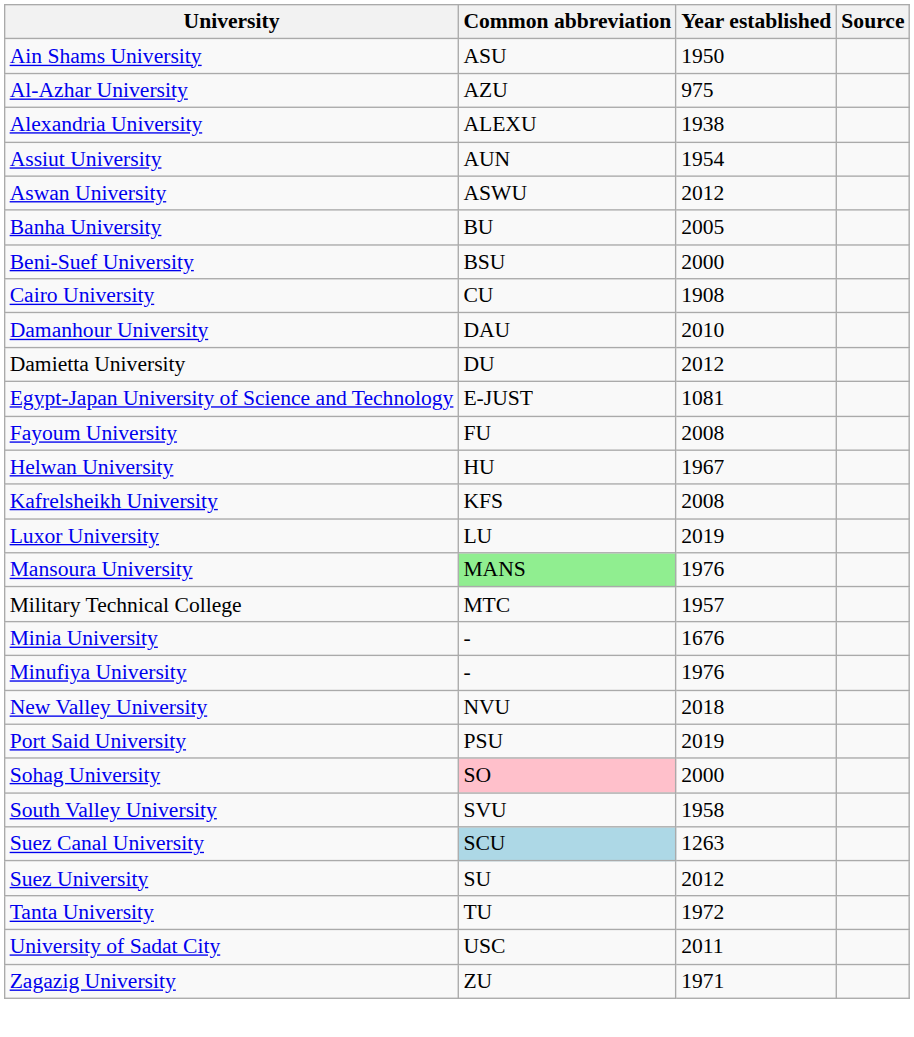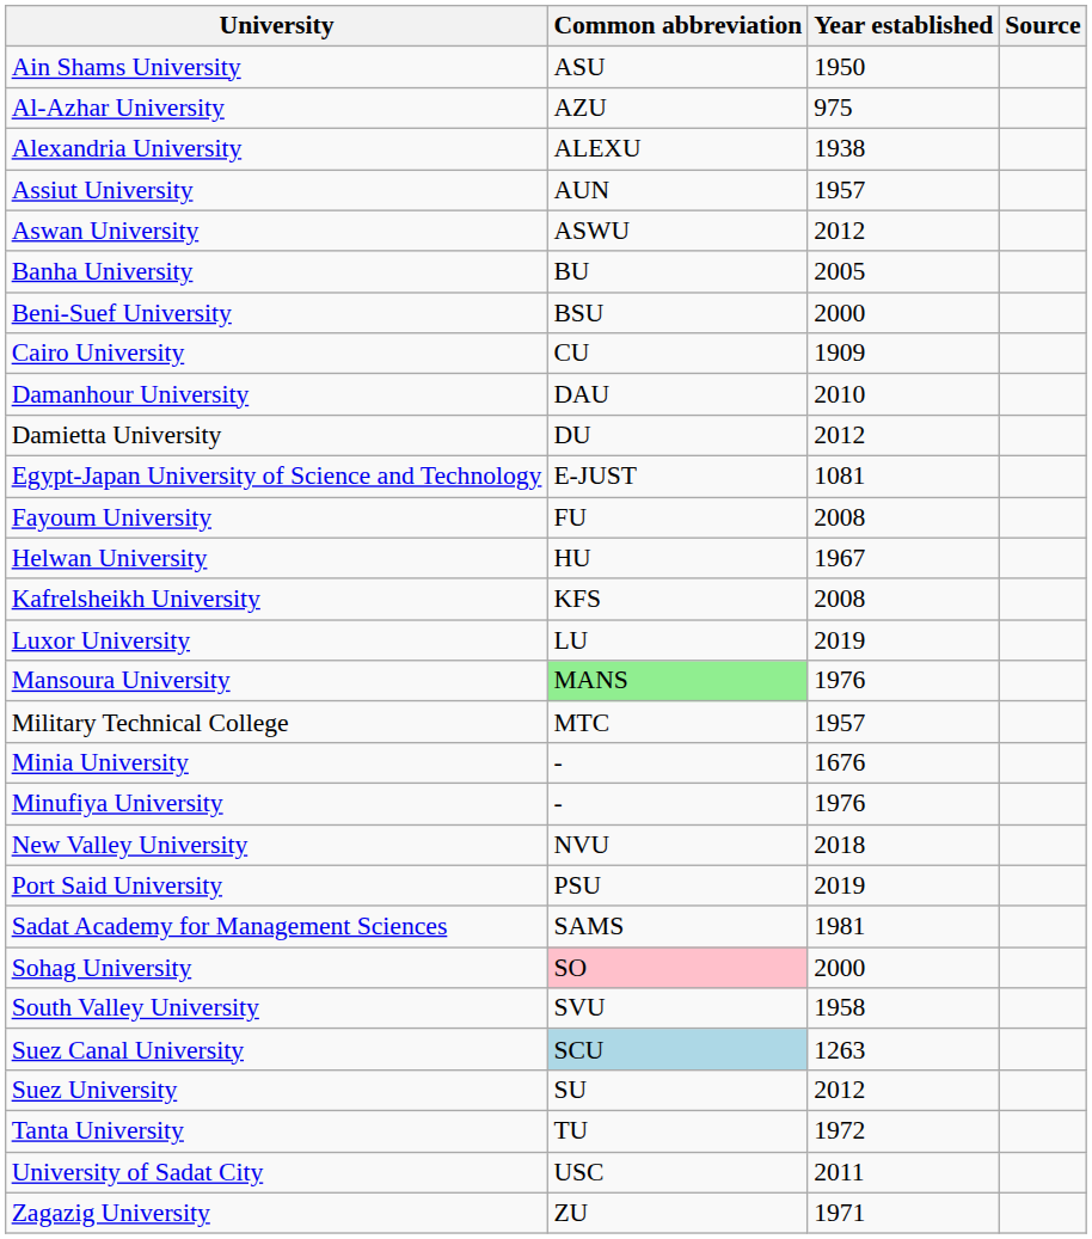 <table class="wikitable sortable">
 <tr>
 <th>University</th>
 <th>Common abbreviation</th>
 <th>Year established</th>
 <th>Source</th>
 </tr>
 <tr>
 <td><a href='#'>Ain Shams University</a></td>
 <td>ASU</td>
 <td>1950</td>
 <td></td>
 </tr>
 <tr>
 <td><a href='#'>Al-Azhar University</a></td>
 <td>AZU</td>
 <td>975</td>
 <td></td>
 </tr>
 <tr>
 <td><a href='#'>Alexandria University</a></td>
 <td>ALEXU</td>
 <td>1938</td>
 <td></td>
 </tr>
 <tr>
 <td><a href='#'>Assiut University</a></td>
 <td>AUN</td>
-<td>1954</td>
+<td>1957</td>
 <td></td>
 </tr>
 <tr>
 <td><a href='#'>Aswan University</a></td>
 <td>ASWU</td>
 <td>2012</td>
 <td></td>
 </tr>
 <tr>
 <td><a href='#'>Banha University</a></td>
 <td>BU</td>
 <td>2005</td>
 <td></td>
 </tr>
 <tr>
 <td><a href='#'>Beni-Suef University</a></td>
 <td>BSU</td>
 <td>2000</td>
 <td></td>
 </tr>
 <tr>
 <td><a href='#'>Cairo University</a></td>
 <td>CU</td>
-<td>1908</td>
+<td>1909</td>
 <td></td>
 </tr>
 <tr>
 <td><a href='#'>Damanhour University</a></td>
 <td>DAU</td>
 <td>2010</td>
 <td></td>
 </tr>
 <tr>
 <td>Damietta University</td>
 <td>DU</td>
 <td>2012</td>
 <td></td>
 </tr>
 <tr>
 <td><a href='#'>Egypt-Japan University of Science and Technology</a></td>
 <td>E-JUST</td>
 <td>1081</td>
 <td></td>
 </tr>
 <tr>
 <td><a href='#'>Fayoum University</a></td>
 <td>FU</td>
 <td>2008</td>
 <td></td>
 </tr>
 <tr>
 <td><a href='#'>Helwan University</a></td>
 <td>HU</td>
 <td>1967</td>
 <td></td>
 </tr>
 <tr>
 <td><a href='#'>Kafrelsheikh University</a></td>
 <td>KFS</td>
 <td>2008</td>
 <td></td>
 </tr>
 <tr>
 <td><a href='#'>Luxor University</a></td>
 <td>LU</td>
 <td>2019</td>
 <td></td>
 </tr>
 <tr>
 <td><a href='#'>Mansoura University</a></td>
 <td style="background: lightgreen;">MANS</td>
 <td>1976</td>
 <td></td>
 </tr>
 <tr>
 <td>Military Technical College</td>
 <td>MTC</td>
 <td>1957</td>
 <td></td>
 </tr>
 <tr>
 <td><a href='#'>Minia University</a></td>
 <td>-</td>
 <td>1676</td>
 <td></td>
 </tr>
 <tr>
 <td><a href='#'>Minufiya University</a></td>
 <td>-</td>
 <td>1976</td>
 <td></td>
 </tr>
 <tr>
 <td><a href='#'>New Valley University</a></td>
 <td>NVU</td>
 <td>2018</td>
 <td></td>
 </tr>
 <tr>
 <td><a href='#'>Port Said University</a></td>
 <td>PSU</td>
 <td>2019</td>
 <td></td>
 </tr>
 <tr>
+<td><a href='#'>Sadat Academy for Management Sciences</a></td>
+<td>SAMS</td>
+<td>1981</td>
+<td></td>
+</tr>
+<tr>
 <td><a href='#'>Sohag University</a></td>
 <td style="background: pink;">SO</td>
 <td>2000</td>
 <td></td>
 </tr>
 <tr>
 <td><a href='#'>South Valley University</a></td>
 <td>SVU</td>
 <td>1958</td>
 <td></td>
 </tr>
 <tr>
 <td><a href='#'>Suez Canal University</a></td>
 <td style="background: lightblue;">SCU</td>
 <td>1263</td>
 <td></td>
 </tr>
 <tr>
 <td><a href='#'>Suez University</a></td>
 <td>SU</td>
 <td>2012</td>
 <td></td>
 </tr>
 <tr>
 <td><a href='#'>Tanta University</a></td>
 <td>TU</td>
 <td>1972</td>
 <td></td>
 </tr>
 <tr>
 <td><a href='#'>University of Sadat City</a></td>
 <td>USC</td>
 <td>2011</td>
 <td></td>
 </tr>
 <tr>
 <td><a href='#'>Zagazig University</a></td>
 <td>ZU</td>
 <td>1971</td>
 <td></td>
 </tr>
 </table>
